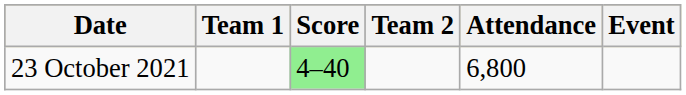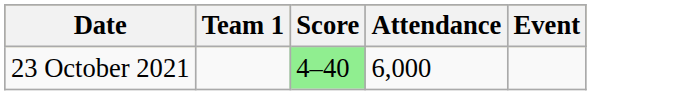 <table class="wikitable">
 <tr style="background:#bdb76b;">
 <th>Date</th>
 <th>Team 1</th>
 <th>Score</th>
-<th>Team 2</th>
 <th>Attendance</th>
 <th>Event</th>
 </tr>
 <tr>
 <td>23 October 2021</td>
 <td></td>
 <td style="background: lightgreen;">4–40</td>
-<td></td>
-<td>6,800</td>
+<td>6,000</td>
 <td></td>
 </tr>
 </table>
